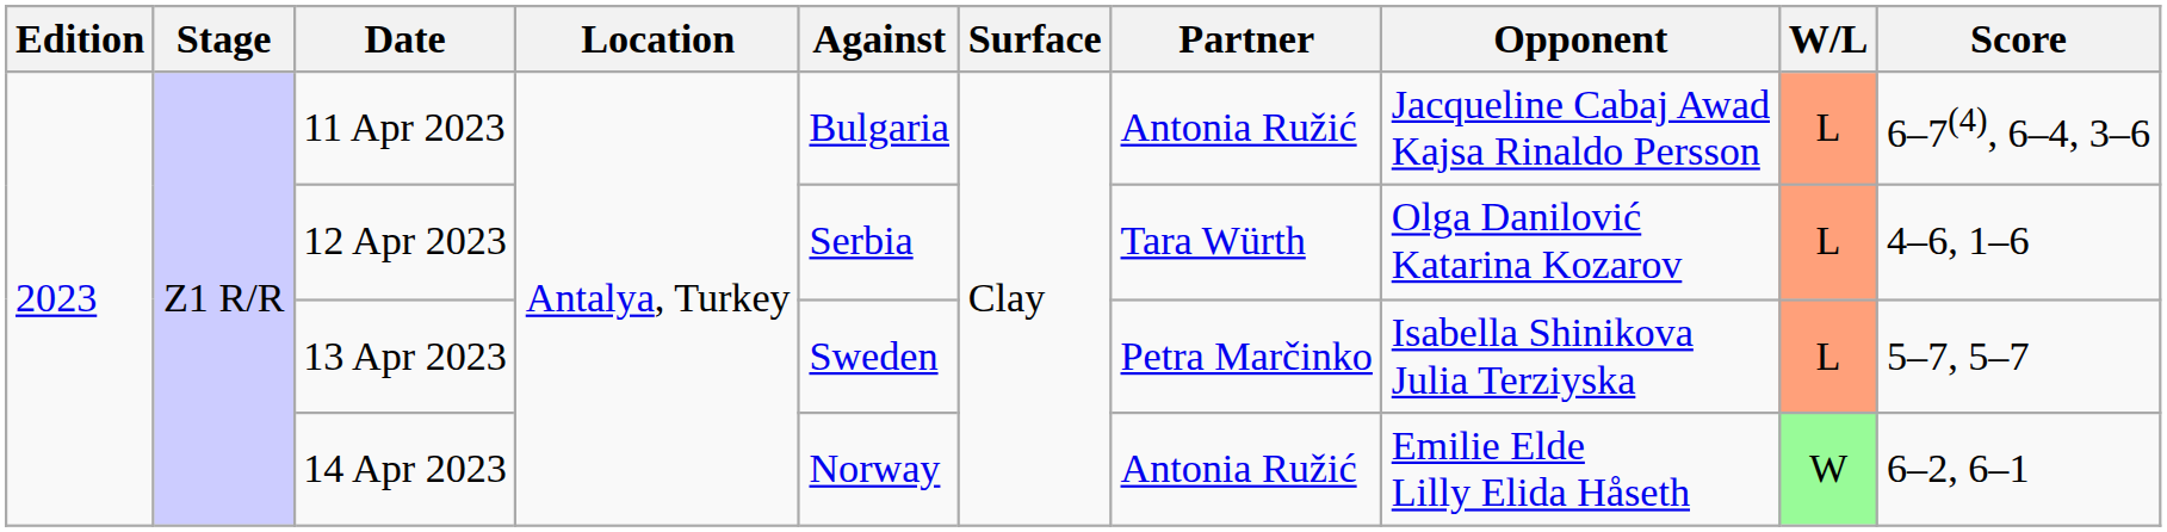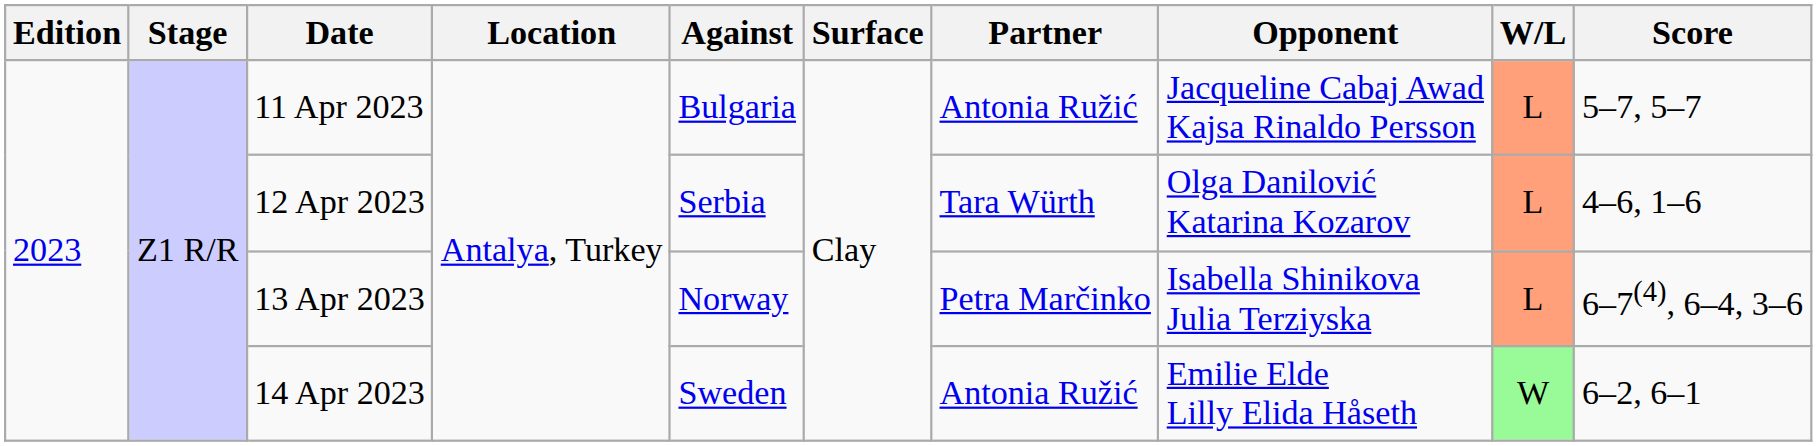 <table class=wikitable style=font-size:97%>
 <tr>
 <th>Edition</th>
 <th>Stage</th>
 <th>Date</th>
 <th>Location</th>
 <th>Against</th>
 <th>Surface</th>
 <th>Partner</th>
 <th>Opponent</th>
 <th>W/L</th>
 <th>Score</th>
 </tr>
 <tr>
 <td rowspan="4"><a href='#'>2023</a></td>
 <td style="background:#ccf;" rowspan="4">Z1 R/R</td>
 <td>11 Apr 2023</td>
 <td rowspan="4"><a href='#'>Antalya</a>, Turkey</td>
 <td> <a href='#'>Bulgaria</a></td>
 <td rowspan="4">Clay</td>
 <td><a href='#'>Antonia Ružić</a></td>
 <td><a href='#'>Jacqueline Cabaj Awad</a><br><a href='#'>Kajsa Rinaldo Persson</a></td>
 <td style="text-align:center; background:#ffa07a;">L</td>
-<td>6–7<sup>(4)</sup>, 6–4, 3–6</td>
+<td>5–7, 5–7</td>
 </tr>
 <tr>
 <td>12 Apr 2023</td>
 <td> <a href='#'>Serbia</a></td>
 <td><a href='#'>Tara Würth</a></td>
 <td><a href='#'>Olga Danilović</a><br><a href='#'>Katarina Kozarov</a></td>
 <td style="text-align:center; background:#ffa07a;">L</td>
 <td>4–6, 1–6</td>
 </tr>
 <tr>
 <td>13 Apr 2023</td>
-<td> <a href='#'>Sweden</a></td>
+<td> <a href='#'>Norway</a></td>
 <td><a href='#'>Petra Marčinko</a></td>
 <td><a href='#'>Isabella Shinikova</a><br><a href='#'>Julia Terziyska</a></td>
 <td style="text-align:center; background:#ffa07a;">L</td>
-<td>5–7, 5–7</td>
+<td>6–7<sup>(4)</sup>, 6–4, 3–6</td>
 </tr>
 <tr>
 <td>14 Apr 2023</td>
-<td> <a href='#'>Norway</a></td>
+<td> <a href='#'>Sweden</a></td>
 <td><a href='#'>Antonia Ružić</a></td>
 <td><a href='#'>Emilie Elde</a><br><a href='#'>Lilly Elida Håseth</a></td>
 <td style="text-align:center; background:#98fb98;">W</td>
 <td>6–2, 6–1</td>
 </tr>
 </table>
